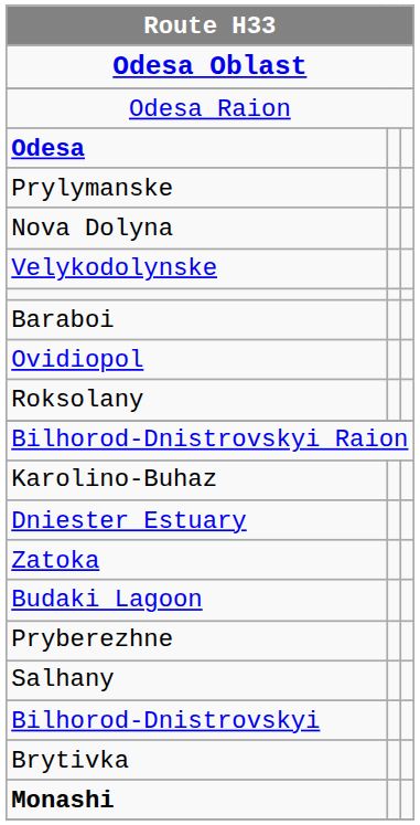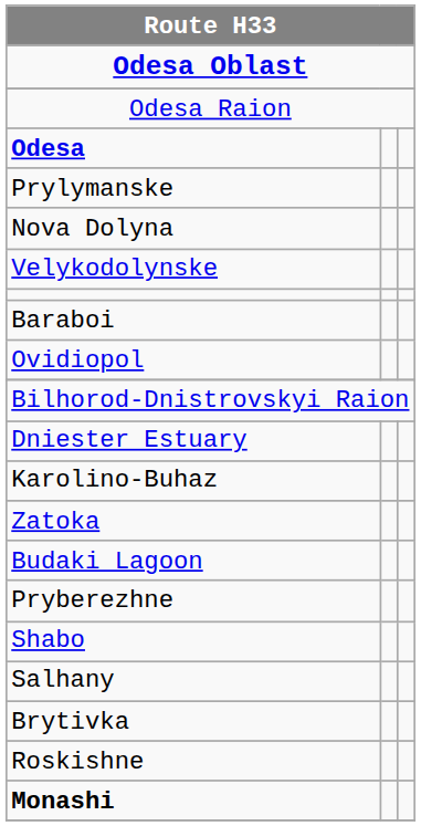 <table class="wikitable" style="margin-left:0.5em;">
 <tr>
 <td colspan="3" style="color:#fff;background-color:#828282; text-align: center;"><strong>Route H33</strong></td>
 </tr>
 <tr>
 <td colspan="3" style=" font-size: 110%; text-align: center;"><strong><a href='#'>Odesa Oblast</a></strong></td>
 </tr>
 <tr>
 </tr>
 <tr>
 <td colspan="3" style=" font-size: 100%; text-align: center;"><a href='#'>Odesa Raion</a></td>
 </tr>
 <tr>
 <td><strong><a href='#'>Odesa</a></strong></td>
 <td></td>
 <td></td>
 </tr>
 <tr>
 <td>Prylymanske</td>
 <td></td>
 <td></td>
 </tr>
 <tr>
 <td>Nova Dolyna</td>
 <td></td>
 <td></td>
 </tr>
 <tr>
 <td><a href='#'>Velykodolynske</a></td>
 <td></td>
 <td></td>
 </tr>
 <tr>
 <td></td>
 <td></td>
 <td></td>
 </tr>
 <tr>
 <td>Baraboi</td>
 <td></td>
 <td></td>
 </tr>
 <tr>
 <td><a href='#'>Ovidiopol</a></td>
 <td></td>
 <td></td>
 </tr>
 <tr>
-<td>Roksolany</td>
-<td></td>
-<td></td>
-</tr>
-<tr>
 </tr>
 <tr>
 <td colspan="3" style=" font-size: 100%; text-align: center;"><a href='#'>Bilhorod-Dnistrovskyi Raion</a></td>
 </tr>
 <tr>
-<td>Karolino-Buhaz</td>
+<td><a href='#'>Dniester Estuary</a></td>
 <td></td>
 <td></td>
 </tr>
 <tr>
-<td><a href='#'>Dniester Estuary</a></td>
+<td>Karolino-Buhaz</td>
 <td></td>
 <td></td>
 </tr>
 <tr>
 <td><a href='#'>Zatoka</a></td>
 <td></td>
 <td></td>
 </tr>
 <tr>
 <td><a href='#'>Budaki Lagoon</a></td>
 <td></td>
 <td></td>
 </tr>
 <tr>
 <td>Pryberezhne</td>
 <td></td>
 <td></td>
 </tr>
 <tr>
+<td><a href='#'>Shabo</a></td>
+<td></td>
+<td></td>
+</tr>
+<tr>
 <td>Salhany</td>
 <td></td>
 <td></td>
 </tr>
 <tr>
-<td><a href='#'>Bilhorod-Dnistrovskyi</a></td>
+<td>Brytivka</td>
 <td></td>
 <td></td>
 </tr>
 <tr>
-<td>Brytivka</td>
+<td>Roskishne</td>
 <td></td>
 <td></td>
 </tr>
 <tr>
 <td><strong>Monashi</strong> </td>
 <td></td>
 <td></td>
 </tr>
 <tr>
 </tr>
 </table>
